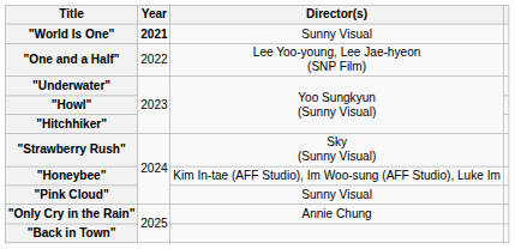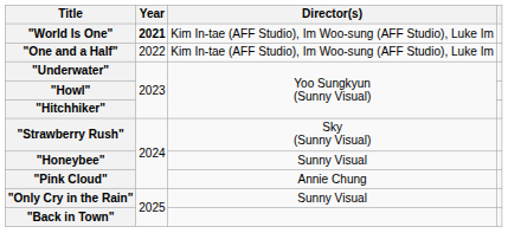 <table class="wikitable plainrowheaders" style="text-align:center">
 <tr>
 <th scope="col">Title</th>
 <th scope="col">Year</th>
 <th scope="col">Director(s)</th>
 <th scope="col"></th>
 </tr>
 <tr>
 <th scope="row">"World Is One"</th>
 <td><strong>2021</strong></td>
-<td>Sunny Visual</td>
+<td>Kim In-tae (AFF Studio), Im Woo-sung (AFF Studio), Luke Im</td>
 <td></td>
 </tr>
 <tr>
 <th scope="row">"One and a Half"</th>
 <td>2022</td>
-<td>Lee Yoo-young, Lee Jae-hyeon<br>(SNP Film)</td>
+<td>Kim In-tae (AFF Studio), Im Woo-sung (AFF Studio), Luke Im</td>
 <td></td>
 </tr>
 <tr>
 <th scope="row">"Underwater"</th>
 <td rowspan="3">2023</td>
 <td rowspan="3">Yoo Sungkyun<br>(Sunny Visual)</td>
 <td></td>
 </tr>
 <tr>
 <th scope="row">"Howl"</th>
 <td></td>
 </tr>
 <tr>
 <th scope="row">"Hitchhiker"</th>
 <td></td>
 </tr>
 <tr>
 <th scope="row">"Strawberry Rush"</th>
 <td rowspan="3">2024</td>
 <td>Sky<br>(Sunny Visual)</td>
 <td></td>
 </tr>
 <tr>
 <th scope="row">"Honeybee"</th>
-<td>Kim In-tae (AFF Studio), Im Woo-sung (AFF Studio), Luke Im</td>
+<td>Sunny Visual</td>
 <td></td>
 </tr>
 <tr>
 <th scope="row">"Pink Cloud"</th>
-<td>Sunny Visual</td>
+<td>Annie Chung</td>
 <td></td>
 </tr>
 <tr>
 <th scope="row">"Only Cry in the Rain"</th>
 <td rowspan="2">2025</td>
-<td>Annie Chung</td>
+<td>Sunny Visual</td>
 <td></td>
 </tr>
 <tr>
 <th scope="row">"Back in Town"</th>
 <td></td>
 <td></td>
 </tr>
 </table>
